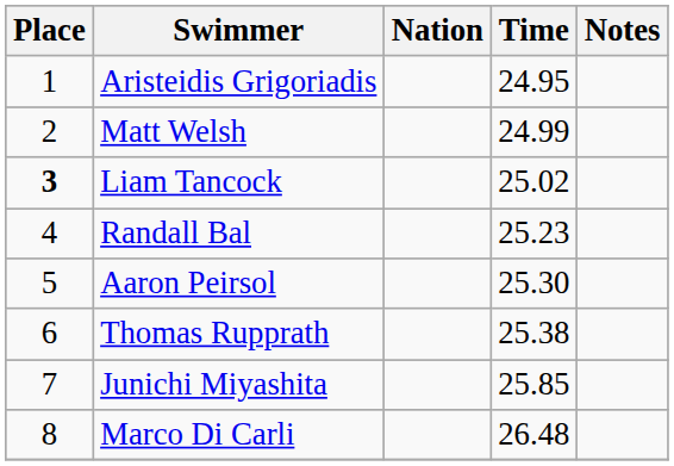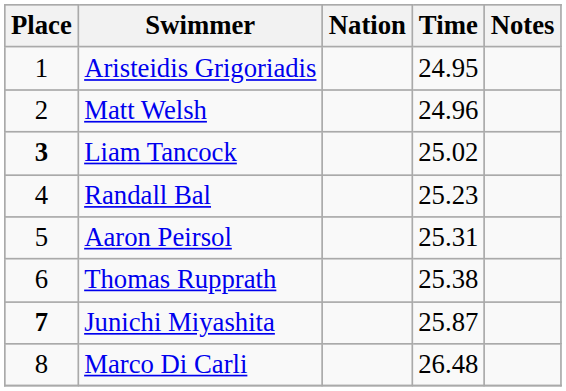 <table class="wikitable sortable" style="text-align:center">
 <tr>
 <th>Place</th>
 <th>Swimmer</th>
 <th>Nation</th>
 <th>Time</th>
 <th>Notes</th>
 </tr>
 <tr>
 <td>1</td>
 <td align=left><a href='#'>Aristeidis Grigoriadis</a></td>
 <td align=left></td>
 <td>24.95</td>
 <td></td>
 </tr>
 <tr>
 <td>2</td>
 <td align=left><a href='#'>Matt Welsh</a></td>
 <td align=left></td>
-<td>24.99</td>
+<td>24.96</td>
 <td></td>
 </tr>
 <tr>
 <td><strong>3</strong></td>
 <td align=left><a href='#'>Liam Tancock</a></td>
 <td align=left></td>
 <td>25.02</td>
 <td></td>
 </tr>
 <tr>
 <td>4</td>
 <td align=left><a href='#'>Randall Bal</a></td>
 <td align=left></td>
 <td>25.23</td>
 <td></td>
 </tr>
 <tr>
 <td>5</td>
 <td align=left><a href='#'>Aaron Peirsol</a></td>
 <td align=left></td>
-<td>25.30</td>
+<td>25.31</td>
 <td></td>
 </tr>
 <tr>
 <td>6</td>
 <td align=left><a href='#'>Thomas Rupprath</a></td>
 <td align=left></td>
 <td>25.38</td>
 <td></td>
 </tr>
 <tr>
-<td>7</td>
+<td><strong>7</strong></td>
 <td align=left><a href='#'>Junichi Miyashita</a></td>
 <td align=left></td>
-<td>25.85</td>
+<td>25.87</td>
 <td></td>
 </tr>
 <tr>
 <td>8</td>
 <td align=left><a href='#'>Marco Di Carli</a></td>
 <td align=left></td>
 <td>26.48</td>
 <td></td>
 </tr>
 <tr>
 </tr>
 </table>
